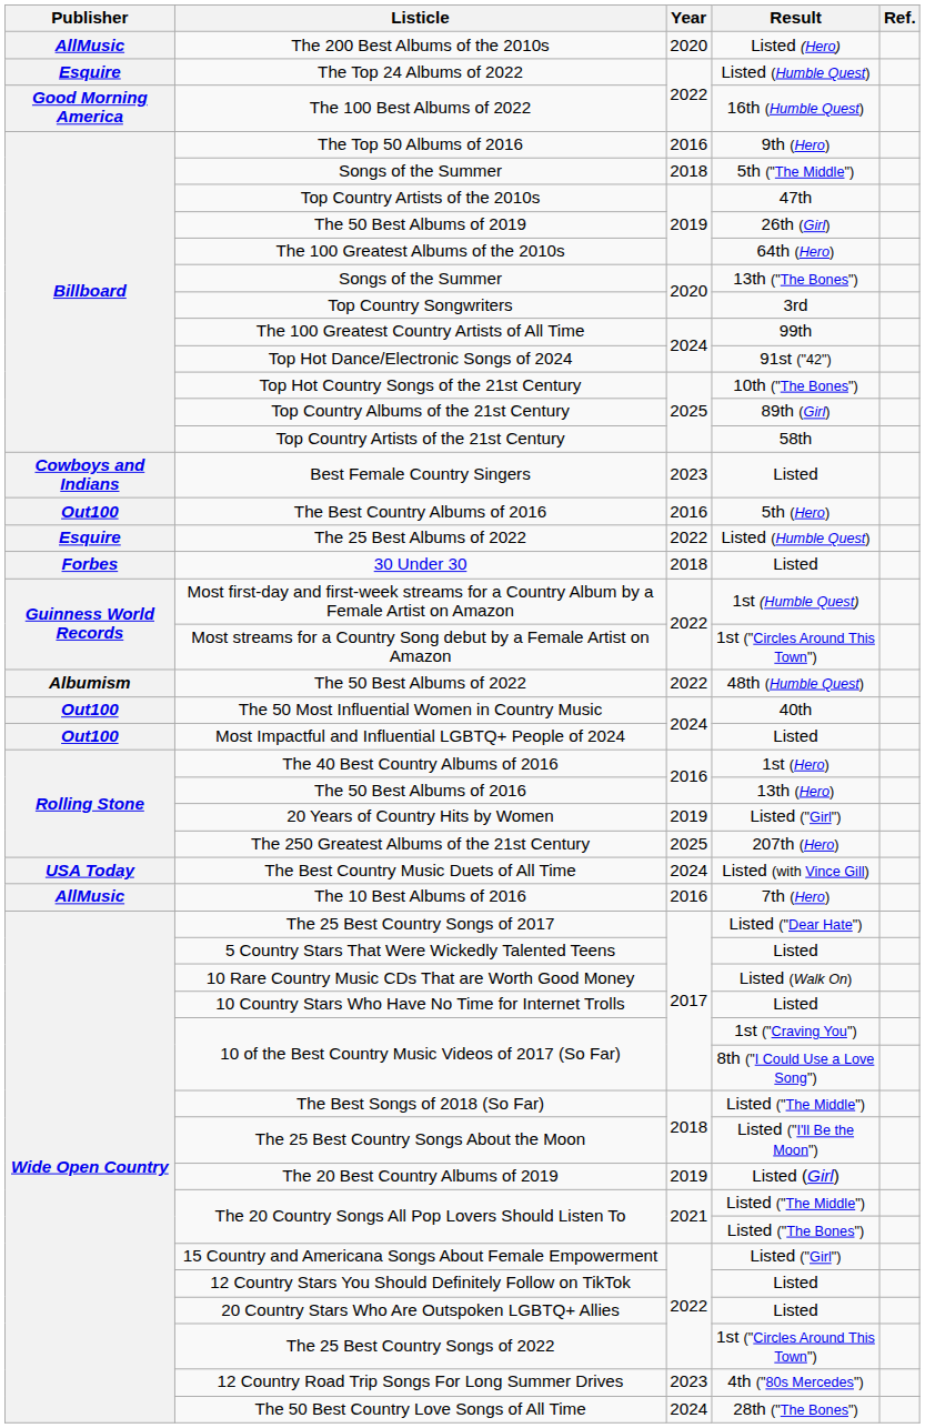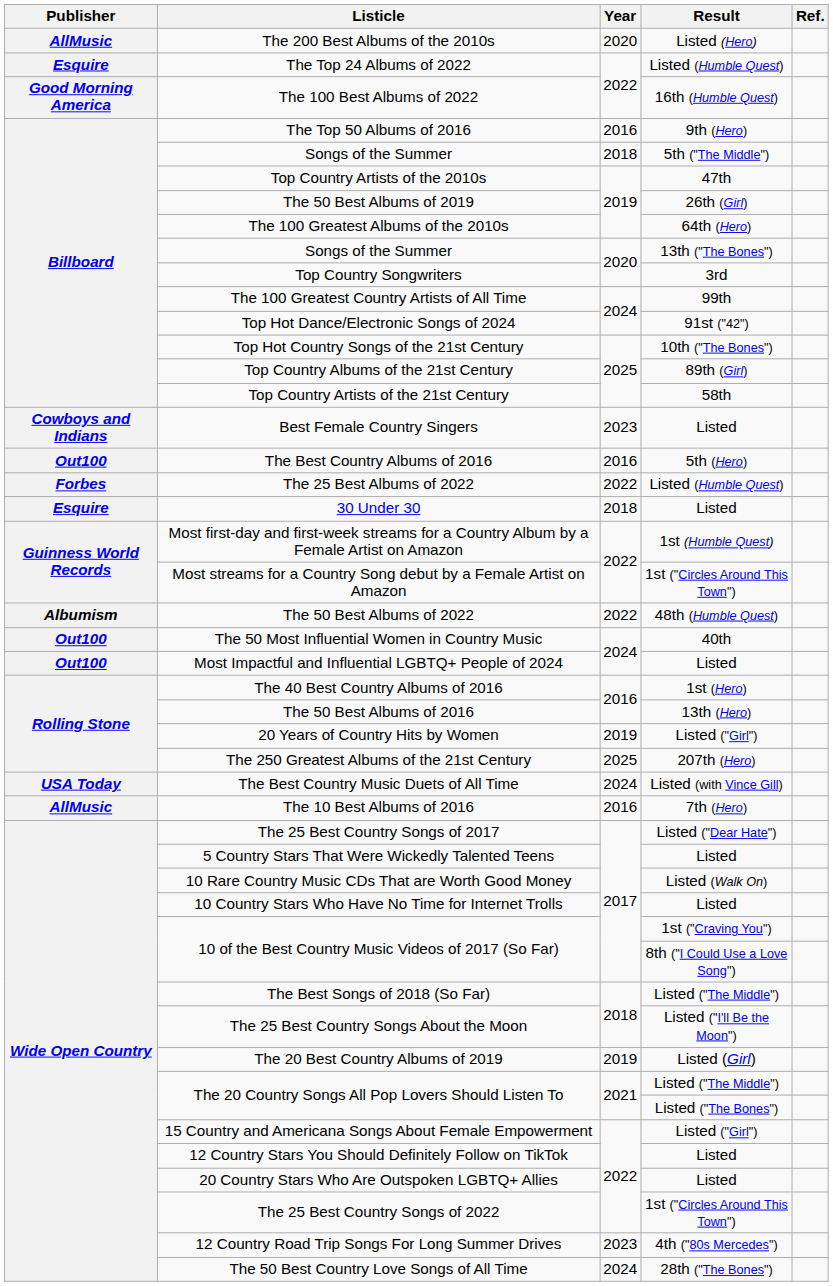 <table class="wikitable plainrowheaders sortable" style="text-align:center;">
 <tr>
 <th scope="col">Publisher</th>
 <th>Listicle</th>
 <th>Year</th>
 <th>Result</th>
 <th>Ref.</th>
 </tr>
 <tr>
 <th scope="row"><em><a href='#'>AllMusic</a></em></th>
 <td>The 200 Best Albums of the 2010s</td>
 <td>2020</td>
 <td>Listed <em><small>(<a href='#'>Hero</a>)</small></em></td>
 <td></td>
 </tr>
 <tr>
 <th scope="row"><a href='#'><em>Esquire</em></a></th>
 <td>The Top 24 Albums of 2022</td>
 <td rowspan="2">2022</td>
 <td>Listed <small>(<em><a href='#'>Humble Quest</a></em>)</small></td>
 <td></td>
 </tr>
 <tr>
 <th scope="row"><em><a href='#'>Good Morning America</a></em></th>
 <td>The 100 Best Albums of 2022</td>
 <td>16th <small>(<em><a href='#'>Humble Quest</a></em>)</small></td>
 <td></td>
 </tr>
 <tr>
 <th rowspan="12" scope="row"><a href='#'><em>Billboard</em></a></th>
 <td>The Top 50 Albums of 2016</td>
 <td>2016</td>
 <td>9th <small>(<a href='#'><em>Hero</em></a>)</small></td>
 <td></td>
 </tr>
 <tr>
 <td>Songs of the Summer</td>
 <td>2018</td>
 <td>5th <small>("<a href='#'>The Middle</a>")</small></td>
 <td></td>
 </tr>
 <tr>
 <td>Top Country Artists of the 2010s</td>
 <td rowspan="3">2019</td>
 <td>47th</td>
 <td></td>
 </tr>
 <tr>
 <td>The 50 Best Albums of 2019</td>
 <td>26th <small>(<a href='#'><em>Girl</em></a>)</small></td>
 <td></td>
 </tr>
 <tr>
 <td>The 100 Greatest Albums of the 2010s</td>
 <td>64th <small>(<a href='#'><em>Hero</em></a>)</small></td>
 <td></td>
 </tr>
 <tr>
 <td>Songs of the Summer</td>
 <td rowspan="2">2020</td>
 <td>13th <small>("<a href='#'>The Bones</a>")</small></td>
 <td></td>
 </tr>
 <tr>
 <td>Top Country Songwriters</td>
 <td>3rd</td>
 <td></td>
 </tr>
 <tr>
 <td>The 100 Greatest Country Artists of All Time</td>
 <td rowspan="2">2024</td>
 <td>99th</td>
 <td></td>
 </tr>
 <tr>
 <td>Top Hot Dance/Electronic Songs of 2024</td>
 <td>91st <small>("42")</small></td>
 <td></td>
 </tr>
 <tr>
 <td>Top Hot Country Songs of the 21st Century</td>
 <td rowspan="3">2025</td>
 <td>10th <small>("<a href='#'>The Bones</a>")</small></td>
 <td></td>
 </tr>
 <tr>
 <td>Top Country Albums of the 21st Century</td>
 <td>89th <small>(<em><a href='#'>Girl</a></em>)</small></td>
 <td></td>
 </tr>
 <tr>
 <td>Top Country Artists of the 21st Century</td>
 <td>58th</td>
 <td></td>
 </tr>
 <tr>
 <th scope="row"><a href='#'><em>Cowboys and Indians</em></a></th>
 <td>Best Female Country Singers</td>
 <td>2023</td>
 <td>Listed</td>
 <td></td>
 </tr>
 <tr>
 <th scope="row"><em><a href='#'>Out100</a></em></th>
 <td>The Best Country Albums of 2016</td>
 <td>2016</td>
 <td>5th <small>(<a href='#'><em>Hero</em></a>)</small></td>
 <td></td>
 </tr>
 <tr>
-<th scope="row"><a href='#'><em>Esquire</em></a></th>
+<th scope="row"><em><a href='#'>Forbes</a></em></th>
 <td>The 25 Best Albums of 2022</td>
 <td>2022</td>
 <td>Listed <small>(<em><a href='#'>Humble Quest</a></em>)</small></td>
 <td></td>
 </tr>
 <tr>
-<th scope="row"><em><a href='#'>Forbes</a></em></th>
+<th scope="row"><a href='#'><em>Esquire</em></a></th>
 <td><a href='#'>30 Under 30</a></td>
 <td>2018</td>
 <td>Listed</td>
 <td></td>
 </tr>
 <tr>
 <th scope="row" rowspan="2"><em><a href='#'>Guinness World Records</a></em></th>
 <td>Most first-day and first-week streams for a Country Album by a Female Artist on Amazon</td>
 <td rowspan="2">2022</td>
 <td>1st <em><small>(<a href='#'>Humble Quest</a>)</small></em></td>
 <td></td>
 </tr>
 <tr>
 <td>Most streams for a Country Song debut by a Female Artist on Amazon</td>
 <td>1st <small>("<a href='#'>Circles Around This Town</a>")</small></td>
 <td></td>
 </tr>
 <tr>
 <th scope="row"><em>Albumism</em></th>
 <td>The 50 Best Albums of 2022</td>
 <td>2022</td>
 <td>48th <small>(<em><a href='#'>Humble Quest</a></em>)</small></td>
 <td></td>
 </tr>
 <tr>
 <th scope="row"><em><a href='#'>Out100</a></em></th>
 <td>The 50 Most Influential Women in Country Music</td>
 <td rowspan="2">2024</td>
 <td>40th</td>
 <td></td>
 </tr>
 <tr>
 <th scope="row"><em><a href='#'>Out100</a></em></th>
 <td>Most Impactful and Influential LGBTQ+ People of 2024</td>
 <td>Listed</td>
 <td></td>
 </tr>
 <tr>
 <th rowspan="4" scope="row"><em><a href='#'>Rolling Stone</a></em></th>
 <td>The 40 Best Country Albums of 2016</td>
 <td rowspan="2">2016</td>
 <td>1st <small>(<a href='#'><em>Hero</em></a>)</small></td>
 <td></td>
 </tr>
 <tr>
 <td>The 50 Best Albums of 2016</td>
 <td>13th <small>(<a href='#'><em>Hero</em></a>)</small></td>
 <td></td>
 </tr>
 <tr>
 <td>20 Years of Country Hits by Women</td>
 <td>2019</td>
 <td>Listed <small>("<a href='#'>Girl</a>")</small></td>
 <td></td>
 </tr>
 <tr>
 <td>The 250 Greatest Albums of the 21st Century</td>
 <td>2025</td>
 <td>207th <small>(<a href='#'><em>Hero</em></a>)</small></td>
 <td></td>
 </tr>
 <tr>
 <th scope="row"><em><a href='#'>USA Today</a></em></th>
 <td>The Best Country Music Duets of All Time</td>
 <td>2024</td>
 <td>Listed <small>(with <a href='#'>Vince Gill</a>)</small></td>
 <td></td>
 </tr>
 <tr>
 <th scope="row"><em><a href='#'>AllMusic</a></em></th>
 <td>The 10 Best Albums of 2016</td>
 <td>2016</td>
 <td>7th <small>(<a href='#'><em>Hero</em></a>)</small></td>
 <td></td>
 </tr>
 <tr>
 <th scope="row" rowspan="17"><em><a href='#'>Wide Open Country</a></em></th>
 <td>The 25 Best Country Songs of 2017</td>
 <td rowspan="6">2017</td>
 <td>Listed <small>("<a href='#'>Dear Hate</a>")</small></td>
 <td></td>
 </tr>
 <tr>
 <td>5 Country Stars That Were Wickedly Talented Teens</td>
 <td>Listed</td>
 <td></td>
 </tr>
 <tr>
 <td>10 Rare Country Music CDs That are Worth Good Money</td>
 <td>Listed <small>(<em>Walk On</em>)</small></td>
 <td></td>
 </tr>
 <tr>
 <td>10 Country Stars Who Have No Time for Internet Trolls</td>
 <td>Listed</td>
 <td></td>
 </tr>
 <tr>
 <td rowspan="2">10 of the Best Country Music Videos of 2017 (So Far)</td>
 <td>1st <small>("<a href='#'>Craving You</a>")</small></td>
 <td></td>
 </tr>
 <tr>
 <td>8th <small>("<a href='#'>I Could Use a Love Song</a>")</small></td>
 <td></td>
 </tr>
 <tr>
 <td>The Best Songs of 2018 (So Far)</td>
 <td rowspan="2">2018</td>
 <td>Listed <small>("<a href='#'>The Middle</a>")</small></td>
 <td></td>
 </tr>
 <tr>
 <td>The 25 Best Country Songs About the Moon</td>
 <td>Listed <small>("<a href='#'>I'll Be the Moon</a>")</small></td>
 <td></td>
 </tr>
 <tr>
 <td>The 20 Best Country Albums of 2019</td>
 <td>2019</td>
 <td>Listed (<em><a href='#'>Girl</a></em>)</td>
 <td></td>
 </tr>
 <tr>
 <td rowspan="2">The 20 Country Songs All Pop Lovers Should Listen To</td>
 <td rowspan="2">2021</td>
 <td>Listed <small>("<a href='#'>The Middle</a>")</small></td>
 <td></td>
 </tr>
 <tr>
 <td>Listed <small>("<a href='#'>The Bones</a>")</small></td>
 <td></td>
 </tr>
 <tr>
 <td>15 Country and Americana Songs About Female Empowerment</td>
 <td rowspan="4">2022</td>
 <td>Listed <small>("<a href='#'>Girl</a>")</small></td>
 <td></td>
 </tr>
 <tr>
 <td>12 Country Stars You Should Definitely Follow on TikTok</td>
 <td>Listed</td>
 <td></td>
 </tr>
 <tr>
 <td>20 Country Stars Who Are Outspoken LGBTQ+ Allies</td>
 <td>Listed</td>
 <td></td>
 </tr>
 <tr>
 <td>The 25 Best Country Songs of 2022</td>
 <td>1st <small>("<a href='#'>Circles Around This Town</a>")</small></td>
 <td></td>
 </tr>
 <tr>
 <td>12 Country Road Trip Songs For Long Summer Drives</td>
 <td>2023</td>
 <td>4th <small>("<a href='#'>80s Mercedes</a>")</small></td>
 <td></td>
 </tr>
 <tr>
 <td>The 50 Best Country Love Songs of All Time</td>
 <td>2024</td>
 <td>28th <small>("<a href='#'>The Bones</a>")</small></td>
 <td></td>
 </tr>
 </table>
